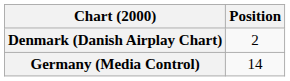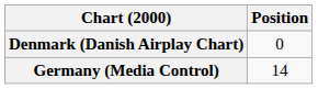 <table class="wikitable plainrowheaders" style="text-align:center">
 <tr>
 <th scope="col">Chart (2000)</th>
 <th scope="col">Position</th>
 </tr>
 <tr>
 <th scope="row">Denmark (Danish Airplay Chart)</th>
-<td>2</td>
+<td>0</td>
 </tr>
 <tr>
 <th scope="row">Germany (Media Control)</th>
 <td>14</td>
 </tr>
 </table>
